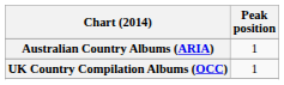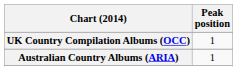 <table class="wikitable sortable plainrowheaders" style="text-align:center">
 <tr>
 <th scope="col">Chart (2014)</th>
 <th scope="col">Peak<br>position</th>
 </tr>
 <tr>
 </tr>
 <tr>
-<th scope="row">Australian Country Albums (<a href='#'>ARIA</a>)</th>
+<th scope="row">UK Country Compilation Albums (<a href='#'>OCC</a>)</th>
 <td>1</td>
 </tr>
 <tr>
 </tr>
 <tr>
 </tr>
 <tr>
 </tr>
 <tr>
 </tr>
 <tr>
 </tr>
 <tr>
 </tr>
 <tr>
 </tr>
 <tr>
-<th scope="row">UK Country Compilation Albums (<a href='#'>OCC</a>)</th>
+<th scope="row">Australian Country Albums (<a href='#'>ARIA</a>)</th>
 <td>1</td>
 </tr>
 <tr>
 </tr>
 <tr>
 </tr>
 <tr>
 </tr>
 </table>
